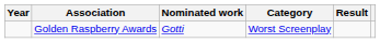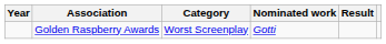 <table class="wikitable sortable">
 <tr>
 <th>Year</th>
 <th>Association</th>
+<th>Category</th>
 <th>Nominated work</th>
-<th>Category</th>
 <th>Result</th>
 <th scope="col" class="unsortable"></th>
 </tr>
 <tr>
 <td></td>
 <td><a href='#'>Golden Raspberry Awards</a></td>
+<td><a href='#'>Worst Screenplay</a></td>
 <td><em><a href='#'>Gotti</a></em></td>
-<td><a href='#'>Worst Screenplay</a></td>
 <td></td>
 <td style="text-align:center;"></td>
 </tr>
 </table>
